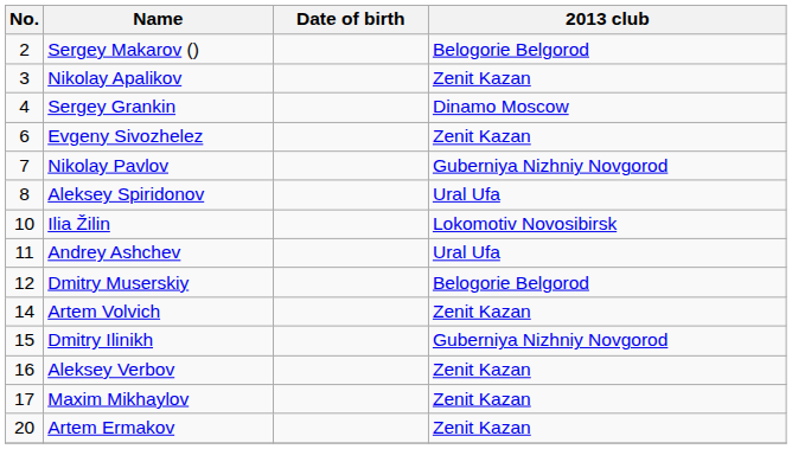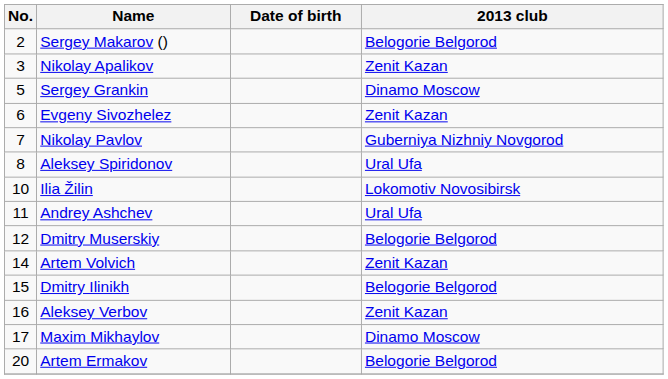 <table class="wikitable sortable" style="font-size:100%; text-align:center;">
 <tr>
 <th>No.</th>
 <th style="width:12em">Name</th>
 <th style="width:8em">Date of birth</th>
 <th style="width:19em">2013 club</th>
 </tr>
 <tr>
 <td>2</td>
 <td align=left><a href='#'>Sergey Makarov</a> ()</td>
 <td align=right></td>
 <td align=left> <a href='#'>Belogorie Belgorod</a></td>
 </tr>
 <tr>
 <td>3</td>
 <td align=left><a href='#'>Nikolay Apalikov</a></td>
 <td align=right></td>
 <td align=left> <a href='#'>Zenit Kazan</a></td>
 </tr>
 <tr>
-<td>4</td>
+<td>5</td>
 <td align=left><a href='#'>Sergey Grankin</a></td>
 <td align=right></td>
 <td align=left> <a href='#'>Dinamo Moscow</a></td>
 </tr>
 <tr>
 <td>6</td>
 <td align=left><a href='#'>Evgeny Sivozhelez</a></td>
 <td align=right></td>
 <td align=left> <a href='#'>Zenit Kazan</a></td>
 </tr>
 <tr>
 <td>7</td>
 <td align=left><a href='#'>Nikolay Pavlov</a></td>
 <td align=right></td>
 <td align=left> <a href='#'>Guberniya Nizhniy Novgorod</a></td>
 </tr>
 <tr>
 <td>8</td>
 <td align=left><a href='#'>Aleksey Spiridonov</a></td>
 <td align=right></td>
 <td align=left> <a href='#'>Ural Ufa</a></td>
 </tr>
 <tr>
 <td>10</td>
 <td align=left><a href='#'>Ilia Žilin</a></td>
 <td align=right></td>
 <td align=left> <a href='#'>Lokomotiv Novosibirsk</a></td>
 </tr>
 <tr>
 <td>11</td>
 <td align=left><a href='#'>Andrey Ashchev</a></td>
 <td align=right></td>
 <td align=left> <a href='#'>Ural Ufa</a></td>
 </tr>
 <tr>
 <td>12</td>
 <td align=left><a href='#'>Dmitry Muserskiy</a></td>
 <td align=right></td>
 <td align=left> <a href='#'>Belogorie Belgorod</a></td>
 </tr>
 <tr>
 <td>14</td>
 <td align=left><a href='#'>Artem Volvich</a></td>
 <td align=right></td>
 <td align=left> <a href='#'>Zenit Kazan</a></td>
 </tr>
 <tr>
 <td>15</td>
 <td align=left><a href='#'>Dmitry Ilinikh</a></td>
 <td align=right></td>
-<td align=left> <a href='#'>Guberniya Nizhniy Novgorod</a></td>
+<td align=left> <a href='#'>Belogorie Belgorod</a></td>
 </tr>
 <tr>
 <td>16</td>
 <td align=left><a href='#'>Aleksey Verbov</a></td>
 <td align=right></td>
 <td align=left> <a href='#'>Zenit Kazan</a></td>
 </tr>
 <tr>
 <td>17</td>
 <td align=left><a href='#'>Maxim Mikhaylov</a></td>
 <td align=right></td>
-<td align=left> <a href='#'>Zenit Kazan</a></td>
+<td align=left> <a href='#'>Dinamo Moscow</a></td>
 </tr>
 <tr>
 <td>20</td>
 <td align=left><a href='#'>Artem Ermakov</a></td>
 <td align=right></td>
-<td align=left> <a href='#'>Zenit Kazan</a></td>
+<td align=left> <a href='#'>Belogorie Belgorod</a></td>
 </tr>
 <tr>
 </tr>
 </table>
